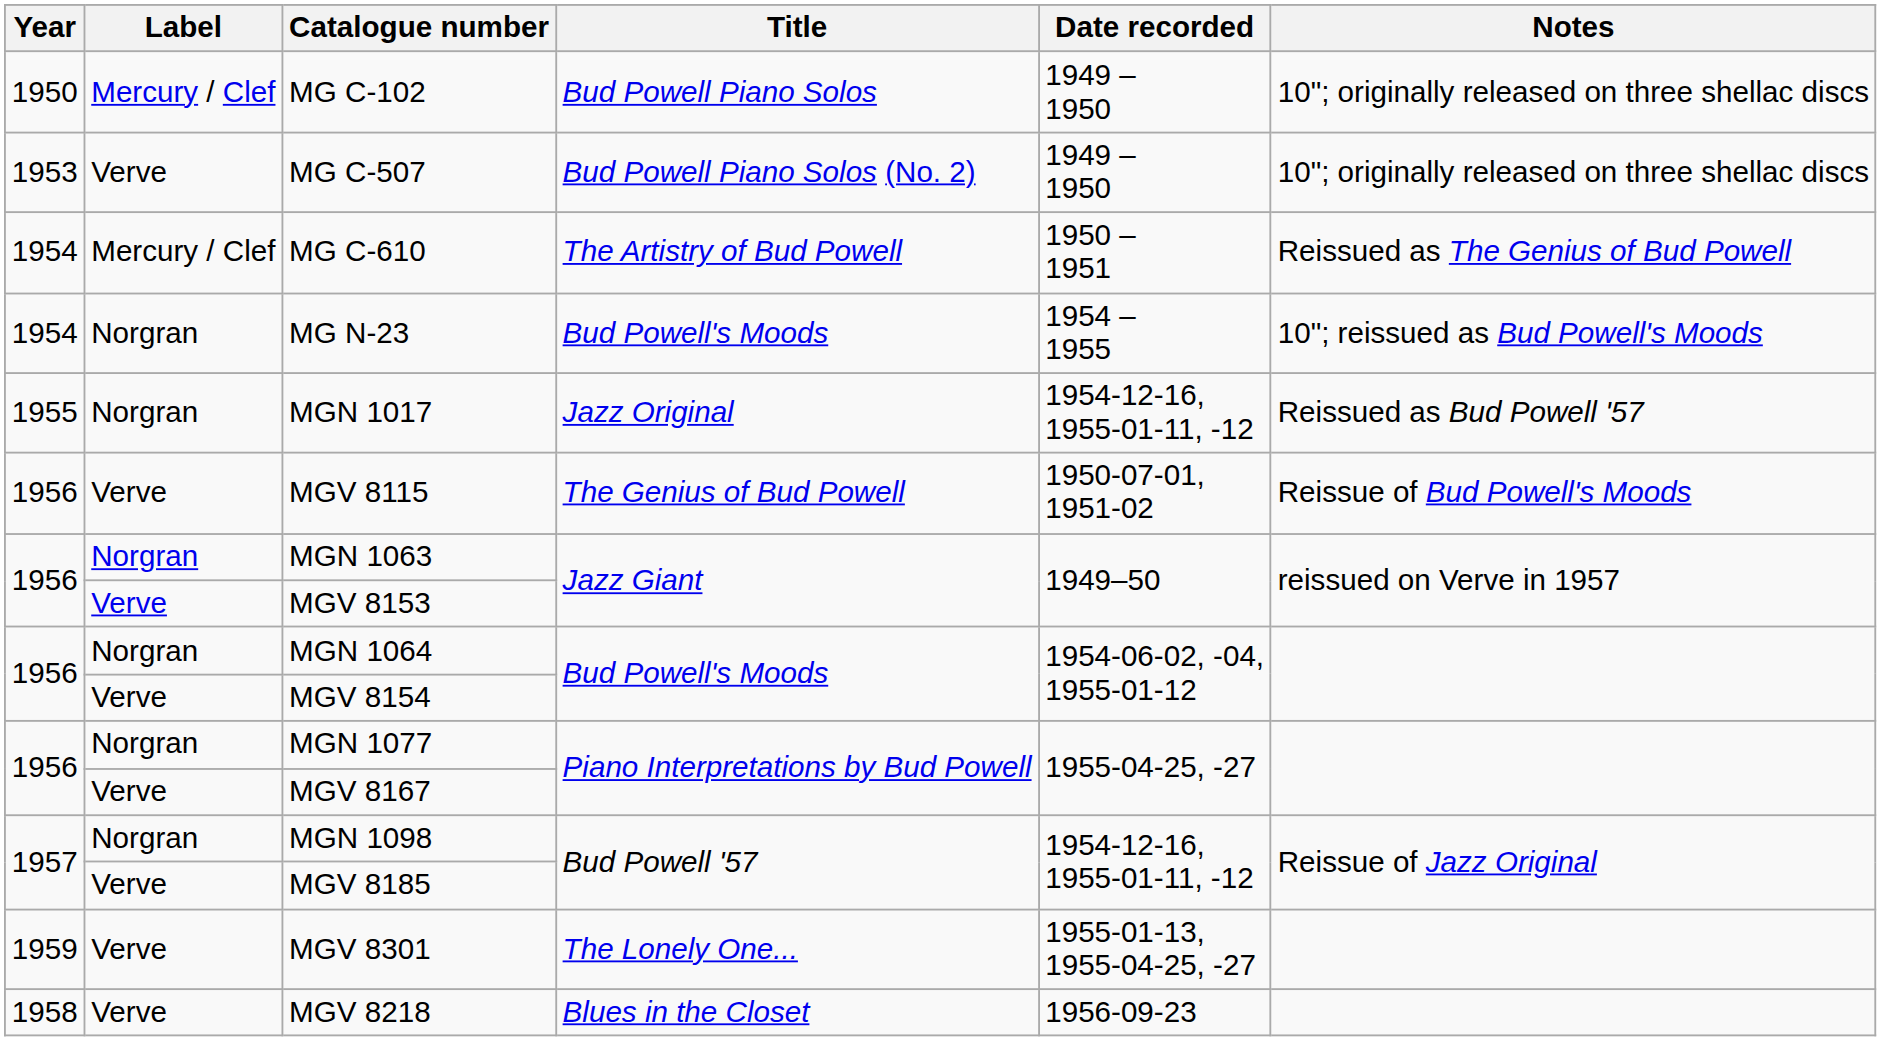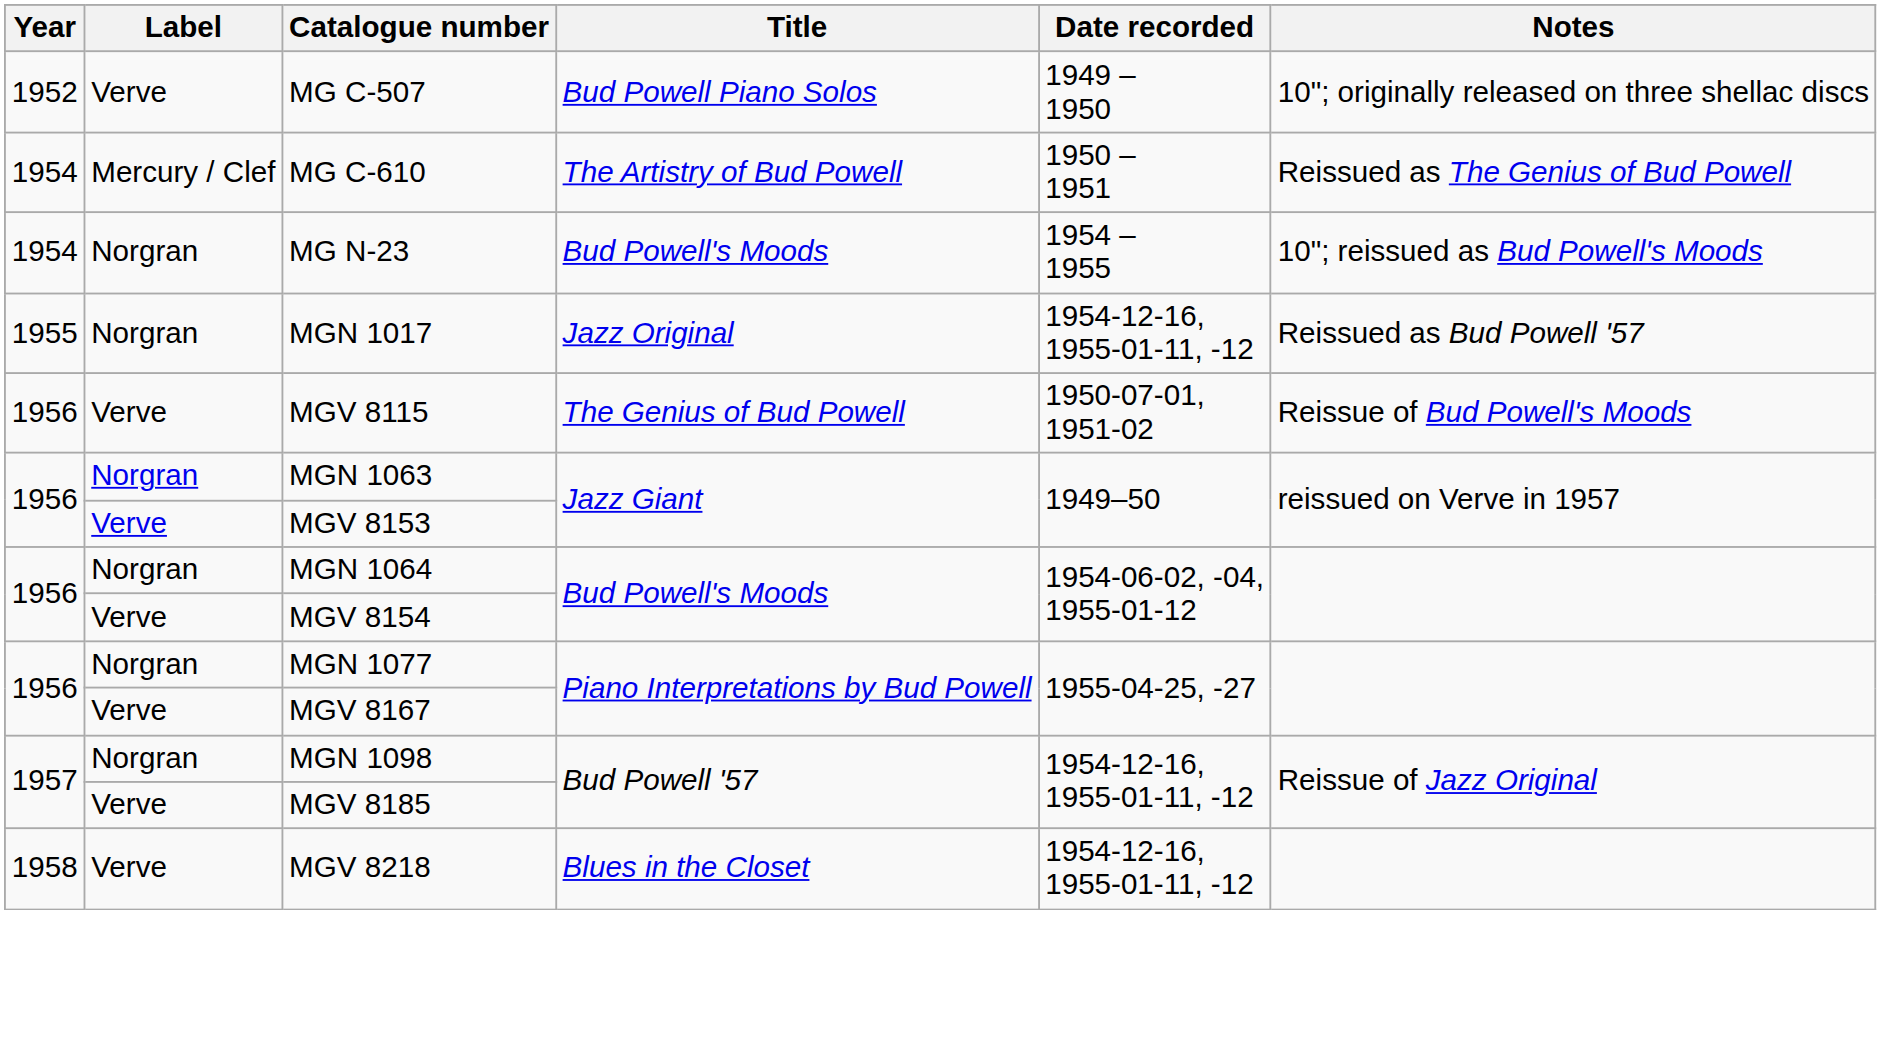 <table class="wikitable sortable" align="center" bgcolor="CCCCCC" |>
 <tr>
 <th>Year</th>
 <th>Label</th>
 <th>Catalogue number</th>
 <th>Title</th>
 <th>Date recorded</th>
 <th>Notes</th>
 </tr>
 <tr>
-<td>1950</td>
-<td><a href='#'>Mercury</a> / <a href='#'>Clef</a></td>
-<td>MG C-102</td>
-<td><em><a href='#'>Bud Powell Piano Solos</a></em></td>
-<td>1949 –<br>1950</td>
-<td>10"; originally released on three shellac discs</td>
-</tr>
-<tr>
-<td>1953</td>
+<td>1952</td>
 <td>Verve</td>
 <td>MG C-507</td>
-<td><em><a href='#'>Bud Powell Piano Solos</a></em> <a href='#'>(No. 2)</a></td>
+<td><em><a href='#'>Bud Powell Piano Solos</a></em></td>
 <td>1949 –<br>1950</td>
 <td>10"; originally released on three shellac discs</td>
 </tr>
 <tr>
 <td>1954</td>
 <td>Mercury / Clef</td>
 <td>MG C-610</td>
 <td><em><a href='#'>The Artistry of Bud Powell</a></em></td>
 <td>1950 –<br>1951</td>
 <td>Reissued as <em><a href='#'>The Genius of Bud Powell</a></em></td>
 </tr>
 <tr>
 <td>1954</td>
 <td>Norgran</td>
 <td>MG N-23</td>
 <td><em><a href='#'>Bud Powell's Moods</a></em></td>
 <td>1954 –<br>1955</td>
 <td>10"; reissued as <em><a href='#'>Bud Powell's Moods</a></em></td>
 </tr>
 <tr>
 <td>1955</td>
 <td>Norgran</td>
 <td>MGN 1017</td>
 <td><em><a href='#'>Jazz Original</a></em></td>
 <td>1954-12-16,<br> 1955-01-11, -12</td>
 <td>Reissued as <em>Bud Powell '57</em></td>
 </tr>
 <tr>
 <td>1956</td>
 <td>Verve</td>
 <td>MGV 8115</td>
 <td><em><a href='#'>The Genius of Bud Powell</a></em></td>
 <td>1950-07-01,<br> 1951-02</td>
 <td>Reissue of <em><a href='#'>Bud Powell's Moods</a></em></td>
 </tr>
 <tr>
 <td rowspan="2">1956</td>
 <td><a href='#'>Norgran</a></td>
 <td>MGN 1063</td>
 <td rowspan="2"><em><a href='#'>Jazz Giant</a></em></td>
 <td rowspan="2">1949–50</td>
 <td rowspan="2">reissued on Verve in 1957</td>
 </tr>
 <tr>
 <td><a href='#'>Verve</a></td>
 <td>MGV 8153</td>
 </tr>
 <tr>
 <td rowspan="2">1956</td>
 <td>Norgran</td>
 <td>MGN 1064</td>
 <td rowspan="2"><em><a href='#'>Bud Powell's Moods</a></em></td>
 <td rowspan="2">1954-06-02, -04,<br> 1955-01-12</td>
 <td rowspan="2"></td>
 </tr>
 <tr>
 <td>Verve</td>
 <td>MGV 8154</td>
 </tr>
 <tr>
 <td rowspan="2">1956</td>
 <td>Norgran</td>
 <td>MGN 1077</td>
 <td rowspan="2"><em><a href='#'>Piano Interpretations by Bud Powell</a></em></td>
 <td rowspan="2">1955-04-25, -27</td>
 <td rowspan="2"></td>
 </tr>
 <tr>
 <td>Verve</td>
 <td>MGV 8167</td>
 </tr>
 <tr>
 <td rowspan="2">1957</td>
 <td>Norgran</td>
 <td>MGN 1098</td>
 <td rowspan="2"><em>Bud Powell '57</em></td>
 <td rowspan="2">1954-12-16,<br> 1955-01-11, -12</td>
 <td rowspan="2">Reissue of <em><a href='#'>Jazz Original</a></em></td>
 </tr>
 <tr>
 <td>Verve</td>
 <td>MGV 8185</td>
 </tr>
 <tr>
-<td>1959</td>
-<td>Verve</td>
-<td>MGV 8301</td>
-<td><em><a href='#'>The Lonely One...</a></em></td>
-<td>1955-01-13,<br> 1955-04-25, -27</td>
-<td></td>
-</tr>
-<tr>
 <td>1958</td>
 <td>Verve</td>
 <td>MGV 8218</td>
 <td><em><a href='#'>Blues in the Closet</a></em></td>
-<td>1956-09-23</td>
+<td>1954-12-16,<br> 1955-01-11, -12</td>
 <td></td>
 </tr>
 </table>
